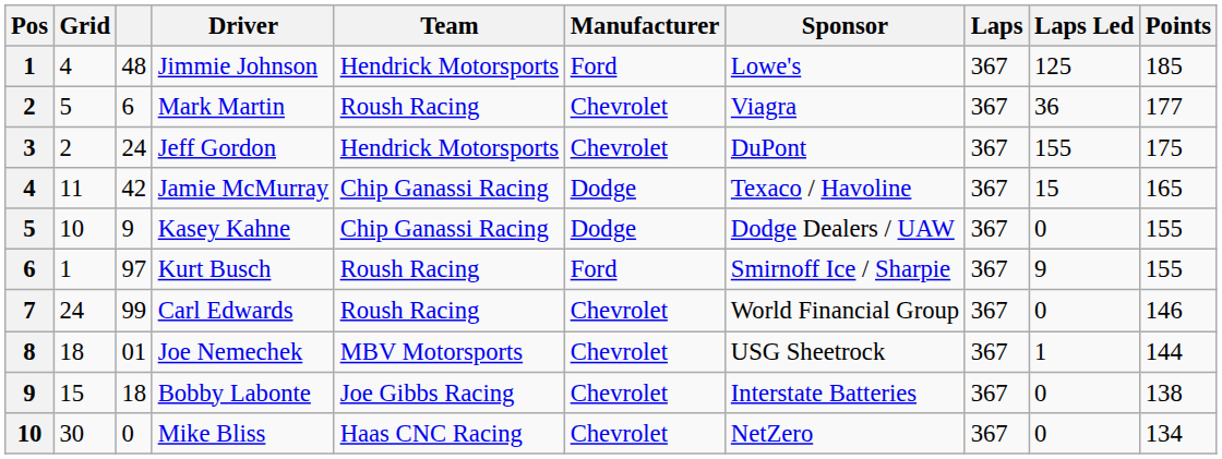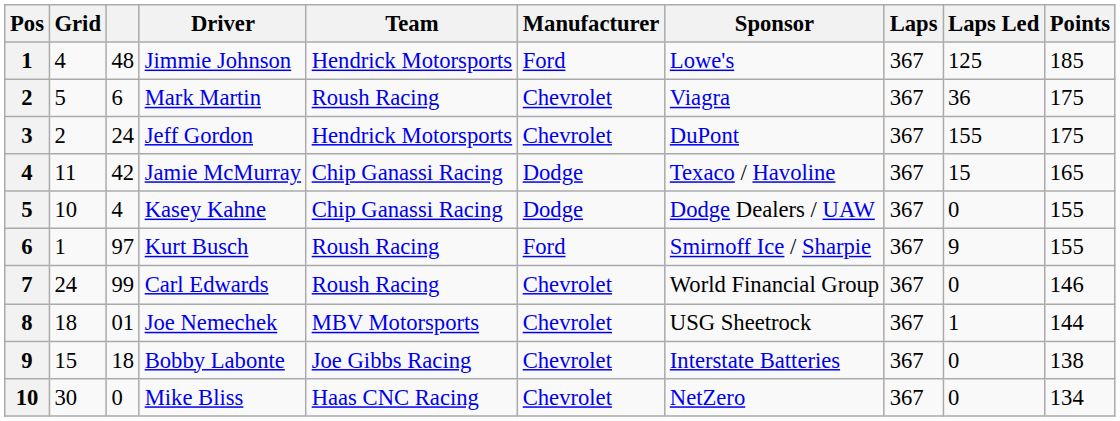 <table class="wikitable" style="font-size:95%">
 <tr>
 <th>Pos</th>
 <th>Grid</th>
 <th></th>
 <th>Driver</th>
 <th>Team</th>
 <th>Manufacturer</th>
 <th>Sponsor</th>
 <th>Laps</th>
 <th>Laps Led</th>
 <th>Points</th>
 </tr>
 <tr>
 <th>1</th>
 <td>4</td>
 <td>48</td>
 <td><a href='#'>Jimmie Johnson</a></td>
 <td><a href='#'>Hendrick Motorsports</a></td>
 <td><a href='#'>Ford</a></td>
 <td><a href='#'>Lowe's</a></td>
 <td>367</td>
 <td>125</td>
 <td>185</td>
 </tr>
 <tr>
 <th>2</th>
 <td>5</td>
 <td>6</td>
 <td><a href='#'>Mark Martin</a></td>
 <td><a href='#'>Roush Racing</a></td>
 <td><a href='#'>Chevrolet</a></td>
 <td><a href='#'>Viagra</a></td>
 <td>367</td>
 <td>36</td>
-<td>177</td>
+<td>175</td>
 </tr>
 <tr>
 <th>3</th>
 <td>2</td>
 <td>24</td>
 <td><a href='#'>Jeff Gordon</a></td>
 <td><a href='#'>Hendrick Motorsports</a></td>
 <td><a href='#'>Chevrolet</a></td>
 <td><a href='#'>DuPont</a></td>
 <td>367</td>
 <td>155</td>
 <td>175</td>
 </tr>
 <tr>
 <th>4</th>
 <td>11</td>
 <td>42</td>
 <td><a href='#'>Jamie McMurray</a></td>
 <td><a href='#'>Chip Ganassi Racing</a></td>
 <td><a href='#'>Dodge</a></td>
 <td><a href='#'>Texaco</a> / <a href='#'>Havoline</a></td>
 <td>367</td>
 <td>15</td>
 <td>165</td>
 </tr>
 <tr>
 <th>5</th>
 <td>10</td>
-<td>9</td>
+<td>4</td>
 <td><a href='#'>Kasey Kahne</a></td>
 <td><a href='#'>Chip Ganassi Racing</a></td>
 <td><a href='#'>Dodge</a></td>
 <td><a href='#'>Dodge</a> Dealers / <a href='#'>UAW</a></td>
 <td>367</td>
 <td>0</td>
 <td>155</td>
 </tr>
 <tr>
 <th>6</th>
 <td>1</td>
 <td>97</td>
 <td><a href='#'>Kurt Busch</a></td>
 <td><a href='#'>Roush Racing</a></td>
 <td><a href='#'>Ford</a></td>
 <td><a href='#'>Smirnoff Ice</a> / <a href='#'>Sharpie</a></td>
 <td>367</td>
 <td>9</td>
 <td>155</td>
 </tr>
 <tr>
 <th>7</th>
 <td>24</td>
 <td>99</td>
 <td><a href='#'>Carl Edwards</a></td>
 <td><a href='#'>Roush Racing</a></td>
 <td><a href='#'>Chevrolet</a></td>
 <td>World Financial Group</td>
 <td>367</td>
 <td>0</td>
 <td>146</td>
 </tr>
 <tr>
 <th>8</th>
 <td>18</td>
 <td>01</td>
 <td><a href='#'>Joe Nemechek</a></td>
 <td><a href='#'>MBV Motorsports</a></td>
 <td><a href='#'>Chevrolet</a></td>
 <td>USG Sheetrock</td>
 <td>367</td>
 <td>1</td>
 <td>144</td>
 </tr>
 <tr>
 <th>9</th>
 <td>15</td>
 <td>18</td>
 <td><a href='#'>Bobby Labonte</a></td>
 <td><a href='#'>Joe Gibbs Racing</a></td>
 <td><a href='#'>Chevrolet</a></td>
 <td><a href='#'>Interstate Batteries</a></td>
 <td>367</td>
 <td>0</td>
 <td>138</td>
 </tr>
 <tr>
 <th>10</th>
 <td>30</td>
 <td>0</td>
 <td><a href='#'>Mike Bliss</a></td>
 <td><a href='#'>Haas CNC Racing</a></td>
 <td><a href='#'>Chevrolet</a></td>
 <td><a href='#'>NetZero</a></td>
 <td>367</td>
 <td>0</td>
 <td>134</td>
 </tr>
 </table>
